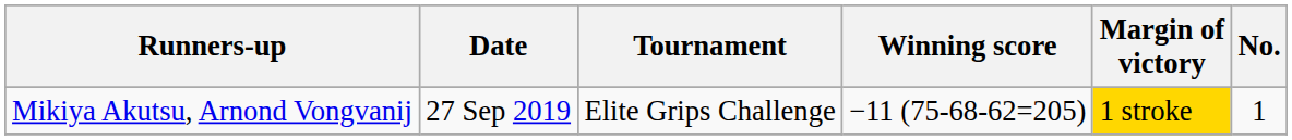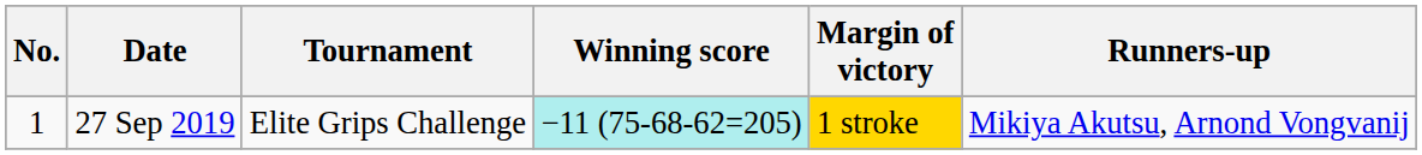 <table class="wikitable" style="font-size:95%;">
 <tr>
-<th>Runners-up</th>
+<th>No.</th>
 <th>Date</th>
 <th>Tournament</th>
 <th>Winning score</th>
 <th>Margin of<br>victory</th>
-<th>No.</th>
+<th>Runners-up</th>
 </tr>
 <tr>
-<td> <a href='#'>Mikiya Akutsu</a>,  <a href='#'>Arnond Vongvanij</a></td>
+<td align=center>1</td>
 <td align=right>27 Sep <a href='#'>2019</a></td>
 <td>Elite Grips Challenge</td>
-<td>−11 (75-68-62=205)</td>
+<td style="background: paleturquoise;">−11 (75-68-62=205)</td>
 <td style="background: gold;">1 stroke</td>
-<td align=center>1</td>
+<td> <a href='#'>Mikiya Akutsu</a>,  <a href='#'>Arnond Vongvanij</a></td>
 </tr>
 </table>
